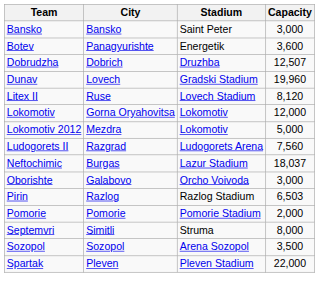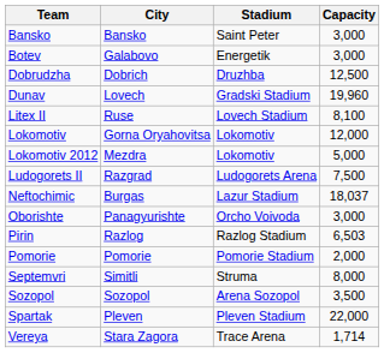 <table class="wikitable sortable">
 <tr>
 <th>Team</th>
 <th>City</th>
 <th>Stadium</th>
 <th>Capacity</th>
 </tr>
 <tr>
 <td><a href='#'>Bansko</a></td>
 <td><a href='#'>Bansko</a></td>
 <td>Saint Peter</td>
 <td align=center>3,000</td>
 </tr>
 <tr>
 <td><a href='#'>Botev</a></td>
-<td><a href='#'>Panagyurishte</a></td>
+<td><a href='#'>Galabovo</a></td>
 <td>Energetik</td>
-<td align=center>3,600</td>
+<td align=center>3,000</td>
 </tr>
 <tr>
 <td><a href='#'>Dobrudzha</a></td>
 <td><a href='#'>Dobrich</a></td>
 <td><a href='#'>Druzhba</a></td>
-<td align=center>12,507</td>
+<td align=center>12,500</td>
 </tr>
 <tr>
 <td><a href='#'>Dunav</a></td>
 <td><a href='#'>Lovech</a></td>
 <td><a href='#'>Gradski Stadium</a></td>
 <td align=center>19,960</td>
 </tr>
 <tr>
 <td><a href='#'>Litex II</a></td>
 <td><a href='#'>Ruse</a></td>
 <td><a href='#'>Lovech Stadium</a></td>
-<td align="center">8,120</td>
+<td align="center">8,100</td>
 </tr>
 <tr>
 <td><a href='#'>Lokomotiv</a></td>
 <td><a href='#'>Gorna Oryahovitsa</a></td>
 <td><a href='#'>Lokomotiv</a></td>
 <td align=center>12,000</td>
 </tr>
 <tr>
 <td><a href='#'>Lokomotiv 2012</a></td>
 <td><a href='#'>Mezdra</a></td>
 <td><a href='#'>Lokomotiv</a></td>
 <td align=center>5,000</td>
 </tr>
 <tr>
 <td><a href='#'>Ludogorets II</a></td>
 <td><a href='#'>Razgrad</a></td>
 <td><a href='#'>Ludogorets Arena</a></td>
-<td align="center">7,560</td>
+<td align="center">7,500</td>
 </tr>
 <tr>
 <td><a href='#'>Neftochimic</a></td>
 <td><a href='#'>Burgas</a></td>
 <td><a href='#'>Lazur Stadium</a></td>
 <td align=center>18,037</td>
 </tr>
 <tr>
 <td><a href='#'>Oborishte</a></td>
-<td><a href='#'>Galabovo</a></td>
+<td><a href='#'>Panagyurishte</a></td>
 <td><a href='#'>Orcho Voivoda</a></td>
 <td align=center>3,000</td>
 </tr>
 <tr>
 <td><a href='#'>Pirin</a></td>
 <td><a href='#'>Razlog</a></td>
 <td>Razlog Stadium</td>
 <td align=center>6,503</td>
 </tr>
 <tr>
 <td><a href='#'>Pomorie</a></td>
 <td><a href='#'>Pomorie</a></td>
 <td><a href='#'>Pomorie Stadium</a></td>
 <td align=center>2,000</td>
 </tr>
 <tr>
 <td><a href='#'>Septemvri</a></td>
 <td><a href='#'>Simitli</a></td>
 <td>Struma</td>
 <td align=center>8,000</td>
 </tr>
 <tr>
 <td><a href='#'>Sozopol</a></td>
 <td><a href='#'>Sozopol</a></td>
 <td><a href='#'>Arena Sozopol</a></td>
 <td align=center>3,500</td>
 </tr>
 <tr>
 <td><a href='#'>Spartak</a></td>
 <td><a href='#'>Pleven</a></td>
 <td><a href='#'>Pleven Stadium</a></td>
 <td align="center">22,000</td>
 </tr>
+<tr>
+<td><a href='#'>Vereya</a></td>
+<td><a href='#'>Stara Zagora</a></td>
+<td>Trace Arena</td>
+<td align="center">1,714</td>
+</tr>
 </table>
